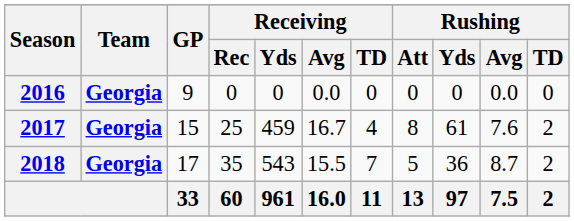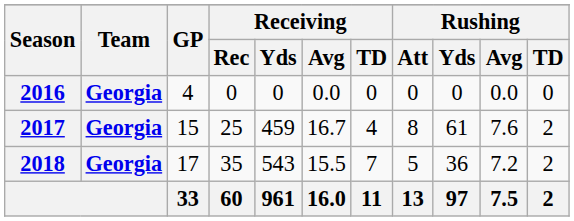 <table class="wikitable" style="text-align:center;">
 <tr>
 </tr>
 <tr>
 <th rowspan="2">Season</th>
 <th rowspan="2">Team</th>
 <th rowspan="2">GP</th>
 <th colspan="4">Receiving</th>
 <th colspan="4">Rushing</th>
 </tr>
 <tr>
 <th>Rec</th>
 <th>Yds</th>
 <th>Avg</th>
 <th>TD</th>
 <th>Att</th>
 <th>Yds</th>
 <th>Avg</th>
 <th>TD</th>
 </tr>
 <tr>
 <th><a href='#'>2016</a></th>
 <th><a href='#'>Georgia</a></th>
-<td>9</td>
+<td>4</td>
 <td>0</td>
 <td>0</td>
 <td>0.0</td>
 <td>0</td>
 <td>0</td>
 <td>0</td>
 <td>0.0</td>
 <td>0</td>
 </tr>
 <tr>
 <th><a href='#'>2017</a></th>
 <th><a href='#'>Georgia</a></th>
 <td>15</td>
 <td>25</td>
 <td>459</td>
 <td>16.7</td>
 <td>4</td>
 <td>8</td>
 <td>61</td>
 <td>7.6</td>
 <td>2</td>
 </tr>
 <tr>
 <th><a href='#'>2018</a></th>
 <th><a href='#'>Georgia</a></th>
 <td>17</td>
 <td>35</td>
 <td>543</td>
 <td>15.5</td>
 <td>7</td>
 <td>5</td>
 <td>36</td>
-<td>8.7</td>
+<td>7.2</td>
 <td>2</td>
 </tr>
 <tr>
 <th colspan="2"></th>
 <th>33</th>
 <th>60</th>
 <th>961</th>
 <th>16.0</th>
 <th>11</th>
 <th>13</th>
 <th>97</th>
 <th>7.5</th>
 <th>2</th>
 </tr>
 </table>
